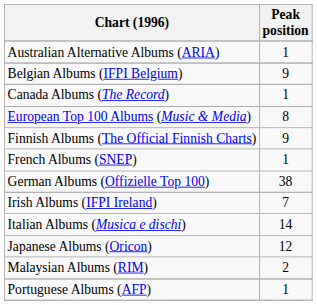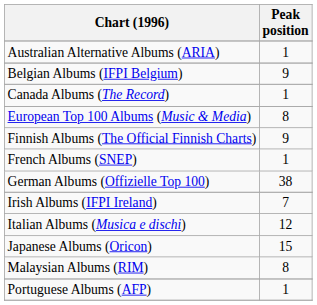 <table class="wikitable sortable">
 <tr>
 <th>Chart (1996)</th>
 <th>Peak<br>position</th>
 </tr>
 <tr>
 </tr>
 <tr>
 <td>Australian Alternative Albums (<a href='#'>ARIA</a>)</td>
 <td align="center">1</td>
 </tr>
 <tr>
 </tr>
 <tr>
 <td>Belgian Albums (<a href='#'>IFPI Belgium</a>)</td>
 <td align="center">9</td>
 </tr>
 <tr>
 </tr>
 <tr>
 </tr>
 <tr>
 </tr>
 <tr>
 <td>Canada Albums (<em><a href='#'>The Record</a></em>)</td>
 <td style="text-align:center;">1</td>
 </tr>
 <tr>
 </tr>
 <tr>
 <td><a href='#'>European Top 100 Albums</a> (<em><a href='#'>Music & Media</a></em>)</td>
 <td style="text-align:center;">8</td>
 </tr>
 <tr>
 <td>Finnish Albums (<a href='#'>The Official Finnish Charts</a>)</td>
 <td style="text-align:center;">9</td>
 </tr>
 <tr>
 <td>French Albums (<a href='#'>SNEP</a>)</td>
 <td align="center">1</td>
 </tr>
 <tr>
 <td>German Albums (<a href='#'>Offizielle Top 100</a>)</td>
 <td align="center">38</td>
 </tr>
 <tr>
 </tr>
 <tr>
 <td>Irish Albums (<a href='#'>IFPI Ireland</a>)</td>
 <td align="center">7</td>
 </tr>
 <tr>
 <td>Italian Albums (<em><a href='#'>Musica e dischi</a></em>)</td>
-<td align="center">14</td>
+<td align="center">12</td>
 </tr>
 <tr>
 <td>Japanese Albums (<a href='#'>Oricon</a>)</td>
-<td align="center">12</td>
+<td align="center">15</td>
 </tr>
 <tr>
 <td>Malaysian Albums (<a href='#'>RIM</a>)</td>
-<td style="text-align:center;">2</td>
+<td style="text-align:center;">8</td>
 </tr>
 <tr>
 </tr>
 <tr>
 </tr>
 <tr>
 <td>Portuguese Albums (<a href='#'>AFP</a>)</td>
 <td style="text-align:center;">1</td>
 </tr>
 <tr>
 </tr>
 <tr>
 </tr>
 <tr>
 </tr>
 <tr>
 </tr>
 <tr>
 </tr>
 <tr>
 </tr>
 <tr>
 </tr>
 </table>
